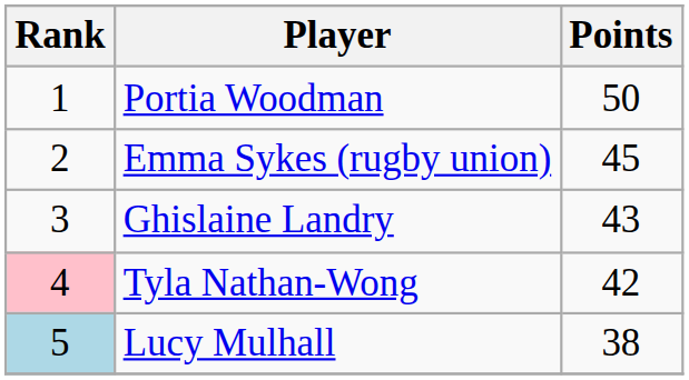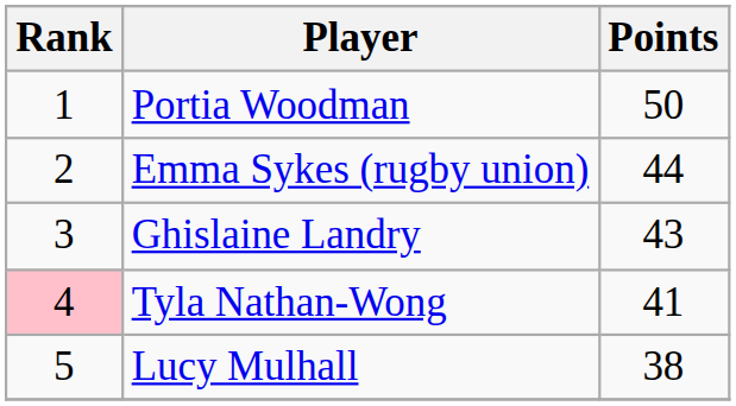 <table class="wikitable sortable">
 <tr>
 </tr>
 <tr>
 <th>Rank</th>
 <th>Player</th>
 <th>Points</th>
 </tr>
 <tr>
 <td align=center>1</td>
 <td> <a href='#'>Portia Woodman</a></td>
 <td align=center>50</td>
 </tr>
 <tr>
 <td align=center>2</td>
 <td> <a href='#'>Emma Sykes (rugby union)</a></td>
-<td align=center>45</td>
+<td align=center>44</td>
 </tr>
 <tr>
 <td align=center>3</td>
 <td> <a href='#'>Ghislaine Landry</a></td>
 <td align=center>43</td>
 </tr>
 <tr>
 <td align=center style="background: pink;">4</td>
 <td> <a href='#'>Tyla Nathan-Wong</a></td>
-<td align=center>42</td>
+<td align=center>41</td>
 </tr>
 <tr>
-<td align=center style="background: lightblue;">5</td>
+<td align=center>5</td>
 <td> <a href='#'>Lucy Mulhall</a></td>
 <td align=center>38</td>
 </tr>
 <tr>
 </tr>
 </table>
